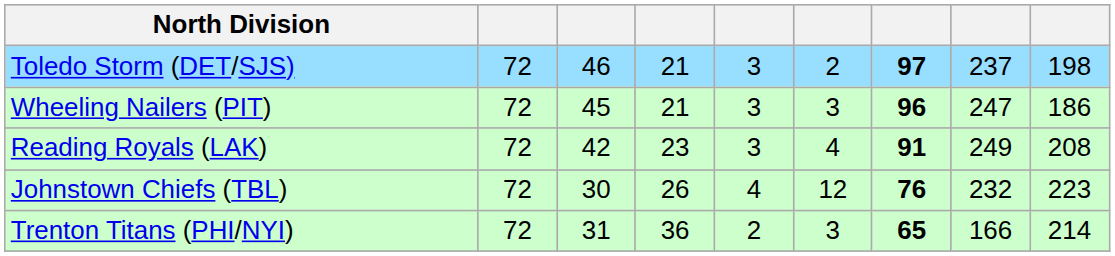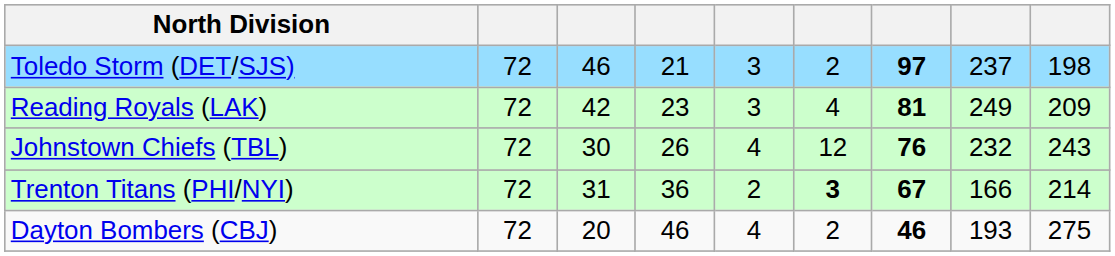 <table class="wikitable sortable" style="text-align:center">
 <tr>
 <th style="width:30%;" class="unsortable">North Division</th>
 <th style="width:5%;"></th>
 <th style="width:5%;"></th>
 <th style="width:5%;"></th>
 <th style="width:5%;"></th>
 <th style="width:5%;"></th>
 <th style="width:5%;"></th>
 <th style="width:5%;"></th>
 <th style="width:5%;"></th>
 </tr>
 <tr bgcolor="#97DEFF">
 <td align=left><a href='#'>Toledo Storm</a> (<a href='#'>DET</a>/<a href='#'>SJS)</a></td>
 <td>72</td>
 <td>46</td>
 <td>21</td>
 <td>3</td>
 <td>2</td>
 <td><strong>97</strong></td>
 <td>237</td>
 <td>198</td>
 </tr>
 <tr bgcolor="#ccffcc">
-<td align=left><a href='#'>Wheeling Nailers</a> (<a href='#'>PIT</a>)</td>
-<td>72</td>
-<td>45</td>
-<td>21</td>
-<td>3</td>
-<td>3</td>
-<td><strong>96</strong></td>
-<td>247</td>
-<td>186</td>
-</tr>
-<tr bgcolor="#ccffcc">
 <td align=left><a href='#'>Reading Royals</a> (<a href='#'>LAK</a>)</td>
 <td>72</td>
 <td>42</td>
 <td>23</td>
 <td>3</td>
 <td>4</td>
-<td><strong>91</strong></td>
+<td><strong>81</strong></td>
 <td>249</td>
-<td>208</td>
+<td>209</td>
 </tr>
 <tr bgcolor="#ccffcc">
 <td align=left><a href='#'>Johnstown Chiefs</a> (<a href='#'>TBL</a>)</td>
 <td>72</td>
 <td>30</td>
 <td>26</td>
 <td>4</td>
 <td>12</td>
 <td><strong>76</strong></td>
 <td>232</td>
-<td>223</td>
+<td>243</td>
 </tr>
 <tr bgcolor="#ccffcc">
 <td align=left><a href='#'>Trenton Titans</a> (<a href='#'>PHI</a>/<a href='#'>NYI</a>)</td>
 <td>72</td>
 <td>31</td>
 <td>36</td>
 <td>2</td>
-<td>3</td>
-<td><strong>65</strong></td>
+<td><strong>3</strong></td>
+<td><strong>67</strong></td>
 <td>166</td>
 <td>214</td>
 </tr>
+<tr>
+<td align=left><a href='#'>Dayton Bombers</a> (<a href='#'>CBJ</a>)</td>
+<td>72</td>
+<td>20</td>
+<td>46</td>
+<td>4</td>
+<td>2</td>
+<td><strong>46</strong></td>
+<td>193</td>
+<td>275</td>
+</tr>
 </table>
